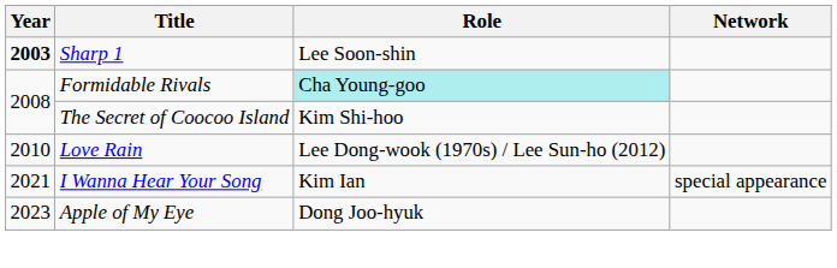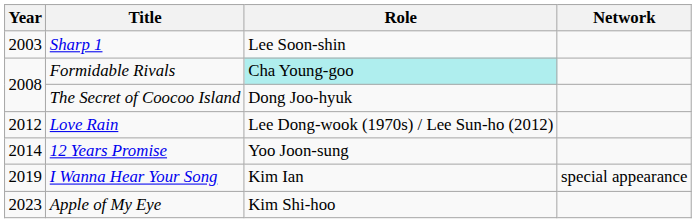 <table class="wikitable">
 <tr>
 <th>Year</th>
 <th>Title</th>
 <th>Role</th>
 <th>Network</th>
 </tr>
 <tr>
-<td><strong>2003</strong></td>
+<td>2003</td>
 <td><em><a href='#'>Sharp 1</a></em></td>
 <td>Lee Soon-shin</td>
 <td></td>
 </tr>
 <tr>
 <td rowspan="2">2008</td>
 <td><em>Formidable Rivals</em></td>
 <td style="background: paleturquoise;">Cha Young-goo</td>
 <td></td>
 </tr>
 <tr>
 <td><em>The Secret of Coocoo Island</em></td>
-<td>Kim Shi-hoo</td>
+<td>Dong Joo-hyuk</td>
 <td></td>
 </tr>
 <tr>
-<td>2010</td>
+<td>2012</td>
 <td><em><a href='#'>Love Rain</a></em></td>
 <td>Lee Dong-wook (1970s) / Lee Sun-ho (2012)</td>
 <td></td>
 </tr>
 <tr>
-<td>2021</td>
+<td>2014</td>
+<td><em><a href='#'>12 Years Promise</a></em></td>
+<td>Yoo Joon-sung</td>
+<td></td>
+</tr>
+<tr>
+<td>2019</td>
 <td><em><a href='#'>I Wanna Hear Your Song</a></em></td>
 <td>Kim Ian</td>
 <td>special appearance</td>
 </tr>
 <tr>
 <td>2023</td>
 <td><em>Apple of My Eye</em></td>
-<td>Dong Joo-hyuk</td>
+<td>Kim Shi-hoo</td>
 <td></td>
 </tr>
 </table>
